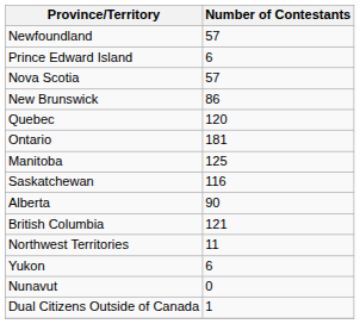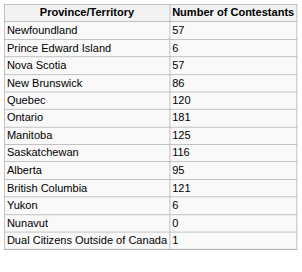 <table class="wikitable sortable">
 <tr>
 <th>Province/Territory</th>
 <th>Number of Contestants</th>
 </tr>
 <tr>
 <td>Newfoundland</td>
 <td>57</td>
 </tr>
 <tr>
 <td>Prince Edward Island</td>
 <td>6</td>
 </tr>
 <tr>
 <td>Nova Scotia</td>
 <td>57</td>
 </tr>
 <tr>
 <td>New Brunswick</td>
 <td>86</td>
 </tr>
 <tr>
 <td>Quebec</td>
 <td>120</td>
 </tr>
 <tr>
 <td>Ontario</td>
 <td>181</td>
 </tr>
 <tr>
 <td>Manitoba</td>
 <td>125</td>
 </tr>
 <tr>
 <td>Saskatchewan</td>
 <td>116</td>
 </tr>
 <tr>
 <td>Alberta</td>
-<td>90</td>
+<td>95</td>
 </tr>
 <tr>
 <td>British Columbia</td>
 <td>121</td>
-</tr>
-<tr>
-<td>Northwest Territories</td>
-<td>11</td>
 </tr>
 <tr>
 <td>Yukon</td>
 <td>6</td>
 </tr>
 <tr>
 <td>Nunavut</td>
 <td>0</td>
 </tr>
 <tr>
 <td>Dual Citizens Outside of Canada</td>
 <td>1</td>
 </tr>
 <tr>
 </tr>
 </table>
